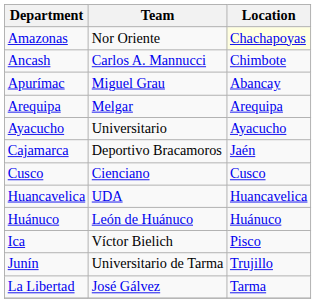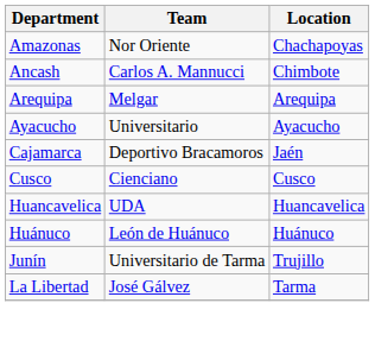 <table class="wikitable">
 <tr>
 <th>Department</th>
 <th>Team</th>
 <th>Location</th>
 </tr>
 <tr>
 <td><a href='#'>Amazonas</a></td>
 <td>Nor Oriente</td>
-<td style="background: lightyellow;"><a href='#'>Chachapoyas</a></td>
+<td><a href='#'>Chachapoyas</a></td>
 </tr>
 <tr>
 <td><a href='#'>Ancash</a></td>
 <td><a href='#'>Carlos A. Mannucci</a></td>
 <td><a href='#'>Chimbote</a></td>
-</tr>
-<tr>
-<td><a href='#'>Apurímac</a></td>
-<td><a href='#'>Miguel Grau</a></td>
-<td><a href='#'>Abancay</a></td>
 </tr>
 <tr>
 <td><a href='#'>Arequipa</a></td>
 <td><a href='#'>Melgar</a></td>
 <td><a href='#'>Arequipa</a></td>
 </tr>
 <tr>
 <td><a href='#'>Ayacucho</a></td>
 <td>Universitario</td>
 <td><a href='#'>Ayacucho</a></td>
 </tr>
 <tr>
 <td><a href='#'>Cajamarca</a></td>
 <td>Deportivo Bracamoros</td>
 <td><a href='#'>Jaén</a></td>
 </tr>
 <tr>
 <td><a href='#'>Cusco</a></td>
 <td><a href='#'>Cienciano</a></td>
 <td><a href='#'>Cusco</a></td>
 </tr>
 <tr>
 <td><a href='#'>Huancavelica</a></td>
 <td><a href='#'>UDA</a></td>
 <td><a href='#'>Huancavelica</a></td>
 </tr>
 <tr>
 <td><a href='#'>Huánuco</a></td>
 <td><a href='#'>León de Huánuco</a></td>
 <td><a href='#'>Huánuco</a></td>
 </tr>
 <tr>
-<td><a href='#'>Ica</a></td>
-<td>Víctor Bielich</td>
-<td><a href='#'>Pisco</a></td>
-</tr>
-<tr>
 <td><a href='#'>Junín</a></td>
 <td>Universitario de Tarma</td>
 <td><a href='#'>Trujillo</a></td>
 </tr>
 <tr>
 <td><a href='#'>La Libertad</a></td>
 <td><a href='#'>José Gálvez</a></td>
 <td><a href='#'>Tarma</a></td>
 </tr>
 <tr>
 </tr>
 </table>
